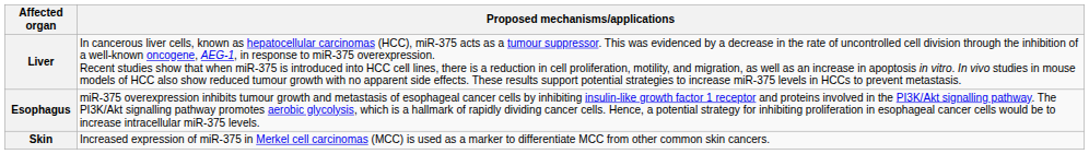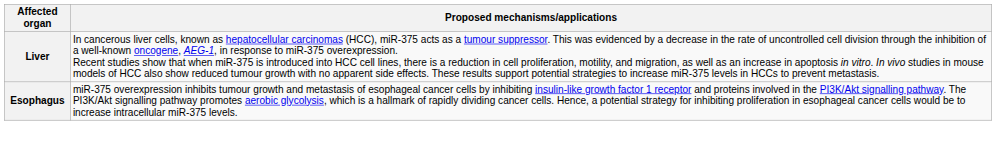 <table class=wikitable>
 <tr>
 <th>Affected organ</th>
 <th>Proposed mechanisms/applications</th>
 </tr>
 <tr>
 <th>Liver</th>
 <td>In cancerous liver cells, known as <a href='#'>hepatocellular carcinomas</a> (HCC), miR-375 acts as a <a href='#'>tumour suppressor</a>. This was evidenced by a decrease in the rate of uncontrolled cell division through the inhibition of a well-known <a href='#'>oncogene</a>, <a href='#'><em>AEG-1</em></a>, in response to miR-375 overexpression.<br>Recent studies show that when miR-375 is introduced into HCC cell lines, there is a reduction in cell proliferation, motility, and migration, as well as an increase in apoptosis <em>in vitro</em>. <em>In vivo</em> studies in mouse models of HCC also show reduced tumour growth with no apparent side effects. These results support potential strategies to increase miR-375 levels in HCCs to prevent metastasis.</td>
 </tr>
 <tr>
 <th>Esophagus</th>
 <td>miR-375 overexpression inhibits tumour growth and metastasis of esophageal cancer cells by inhibiting <a href='#'>insulin-like growth factor 1 receptor</a> and proteins involved in the <a href='#'>PI3K/Akt signalling pathway</a>. The PI3K/Akt signalling pathway promotes <a href='#'>aerobic glycolysis</a>, which is a hallmark of rapidly dividing cancer cells. Hence, a potential strategy for inhibiting proliferation in esophageal cancer cells would be to increase intracellular miR-375 levels.</td>
 </tr>
-<tr>
-<th>Skin</th>
-<td>Increased expression of miR-375 in <a href='#'>Merkel cell carcinomas</a> (MCC) is used as a marker to differentiate MCC from other common skin cancers.</td>
-</tr>
 </table>
